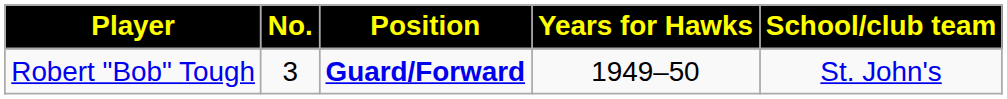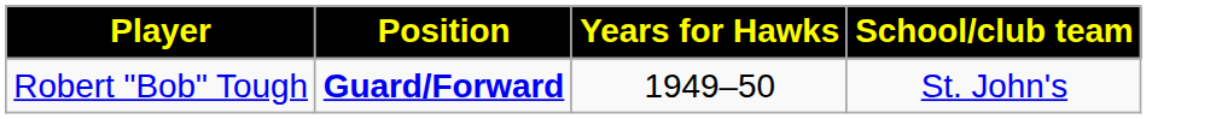 <table class="wikitable sortable sortable" style="text-align:center">
 <tr>
 <th style="background:#000000;color:#FFFF00;">Player</th>
-<th style="background:#000000;color:#FFFF00;">No.</th>
 <th style="background:#000000;color:#FFFF00;">Position</th>
 <th style="background:#000000;color:#FFFF00;">Years for Hawks</th>
 <th style="background:#000000;color:#FFFF00;">School/club team</th>
 </tr>
 <tr>
 <td><a href='#'>Robert "Bob" Tough</a></td>
-<td>3</td>
 <td><strong><a href='#'>Guard/Forward</a></strong></td>
 <td>1949–50</td>
 <td><a href='#'>St. John's</a></td>
 </tr>
 </table>
